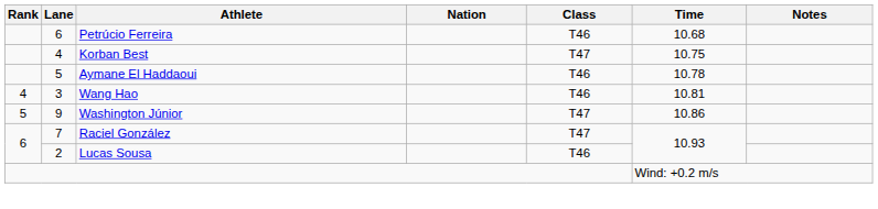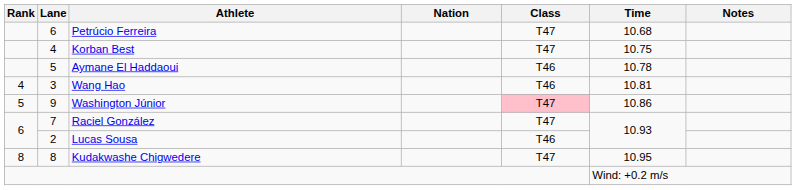 <table class="wikitable sortable" style="text-align:center;width: 70%;">
 <tr>
 <th scope="col" style="width: 15px;">Rank</th>
 <th scope="col" style="width: 15px;">Lane</th>
 <th scope="col">Athlete</th>
 <th scope="col">Nation</th>
 <th scope="col">Class</th>
 <th scope="col">Time</th>
 <th scope="col">Notes</th>
 </tr>
 <tr>
 <td></td>
 <td>6</td>
 <td align=left><a href='#'>Petrúcio Ferreira</a></td>
 <td align=left></td>
-<td>T46</td>
+<td>T47</td>
 <td>10.68</td>
 <td></td>
 </tr>
 <tr>
 <td></td>
 <td>4</td>
 <td align=left><a href='#'>Korban Best</a></td>
 <td align=left></td>
 <td>T47</td>
 <td>10.75</td>
 <td></td>
 </tr>
 <tr>
 <td></td>
 <td>5</td>
 <td align=left><a href='#'>Aymane El Haddaoui</a></td>
 <td align=left></td>
 <td>T46</td>
 <td>10.78</td>
 <td></td>
 </tr>
 <tr>
 <td>4</td>
 <td>3</td>
 <td align=left><a href='#'>Wang Hao</a></td>
 <td align=left></td>
 <td>T46</td>
 <td>10.81</td>
 <td></td>
 </tr>
 <tr>
 <td>5</td>
 <td>9</td>
 <td align=left><a href='#'>Washington Júnior</a></td>
 <td align=left></td>
-<td>T47</td>
+<td style="background: pink;">T47</td>
 <td>10.86</td>
 <td></td>
 </tr>
 <tr>
 <td rowspan="2">6</td>
 <td>7</td>
 <td align=left><a href='#'>Raciel González</a></td>
 <td align=left></td>
 <td>T47</td>
 <td rowspan="2">10.93</td>
 <td></td>
 </tr>
 <tr>
 <td>2</td>
 <td align="left"><a href='#'>Lucas Sousa</a></td>
 <td align="left"></td>
 <td>T46</td>
 <td></td>
 </tr>
+<tr>
+<td>8</td>
+<td>8</td>
+<td align=left><a href='#'>Kudakwashe Chigwedere</a></td>
+<td align=left></td>
+<td>T47</td>
+<td>10.95</td>
+<td></td>
+</tr>
 <tr class="sortbottom">
 <td colspan="5"></td>
 <td colspan="2" style="text-align:left;">Wind: +0.2 m/s</td>
 </tr>
 </table>
